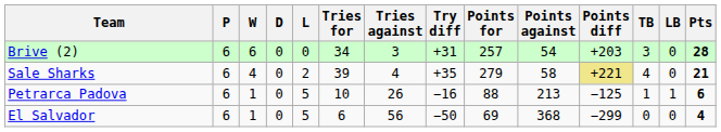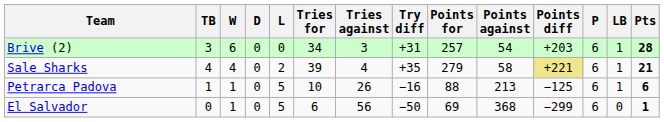 <table class="wikitable" style="text-align: center;">
 <tr>
 <th width="200">Team</th>
-<th width="20">P</th>
+<th width="20">TB</th>
 <th width="20">W</th>
 <th width="20">D</th>
 <th width="20">L</th>
 <th width="20">Tries for</th>
 <th width="20">Tries against</th>
 <th width="20">Try diff</th>
 <th width="20">Points for</th>
 <th width="20">Points against</th>
 <th width="25">Points diff</th>
-<th width="20">TB</th>
+<th width="20">P</th>
 <th width="20">LB</th>
 <th width="20">Pts</th>
 </tr>
 <tr bgcolor=#ccffcc>
 <td align=left> <a href='#'>Brive</a> (2)</td>
-<td>6</td>
+<td>3</td>
 <td>6</td>
 <td>0</td>
 <td>0</td>
 <td>34</td>
 <td>3</td>
 <td>+31</td>
 <td>257</td>
 <td>54</td>
 <td>+203</td>
-<td>3</td>
-<td>0</td>
+<td>6</td>
+<td>1</td>
 <td><strong>28</strong></td>
 </tr>
 <tr>
 <td align=left> <a href='#'>Sale Sharks</a></td>
-<td>6</td>
+<td>4</td>
 <td>4</td>
 <td>0</td>
 <td>2</td>
 <td>39</td>
 <td>4</td>
 <td>+35</td>
 <td>279</td>
 <td>58</td>
 <td style="background: khaki;">+221</td>
-<td>4</td>
-<td>0</td>
+<td>6</td>
+<td>1</td>
 <td><strong>21</strong></td>
 </tr>
 <tr>
 <td align=left> <a href='#'>Petrarca Padova</a></td>
-<td>6</td>
+<td>1</td>
 <td>1</td>
 <td>0</td>
 <td>5</td>
 <td>10</td>
 <td>26</td>
 <td>−16</td>
 <td>88</td>
 <td>213</td>
 <td>−125</td>
-<td>1</td>
+<td>6</td>
 <td>1</td>
 <td><strong>6</strong></td>
 </tr>
 <tr>
 <td align=left> <a href='#'>El Salvador</a></td>
-<td>6</td>
+<td>0</td>
 <td>1</td>
 <td>0</td>
 <td>5</td>
 <td>6</td>
 <td>56</td>
 <td>−50</td>
 <td>69</td>
 <td>368</td>
 <td>−299</td>
+<td>6</td>
 <td>0</td>
-<td>0</td>
-<td><strong>4</strong></td>
+<td><strong>1</strong></td>
 </tr>
 </table>
